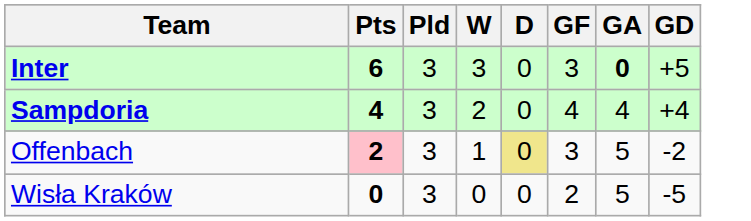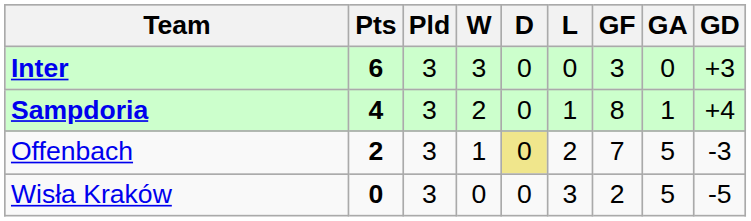 <table class="wikitable" style="text-align:center;">
 <tr>
 <th width=200>Team</th>
 <th width=20>Pts</th>
 <th width=20>Pld</th>
 <th width=20>W</th>
 <th width=20>D</th>
+<th width=20>L</th>
 <th width=20>GF</th>
 <th width=20>GA</th>
 <th width=20>GD</th>
 </tr>
 <tr style="background:#ccffcc">
 <td style="text-align:left"><strong> <a href='#'>Inter</a></strong></td>
 <td><strong>6</strong></td>
 <td>3</td>
 <td>3</td>
 <td>0</td>
+<td>0</td>
 <td>3</td>
-<td><strong>0</strong></td>
-<td>+5</td>
+<td>0</td>
+<td>+3</td>
 </tr>
 <tr style="background:#ccffcc">
 <td style="text-align:left"><strong> <a href='#'>Sampdoria</a></strong></td>
 <td><strong>4</strong></td>
 <td>3</td>
 <td>2</td>
 <td>0</td>
-<td>4</td>
-<td>4</td>
+<td>1</td>
+<td>8</td>
+<td>1</td>
 <td>+4</td>
 </tr>
 <tr>
 <td style="text-align:left"> <a href='#'>Offenbach</a></td>
-<td style="background: pink;"><strong>2</strong></td>
+<td><strong>2</strong></td>
 <td>3</td>
 <td>1</td>
 <td style="background: khaki;">0</td>
-<td>3</td>
+<td>2</td>
+<td>7</td>
 <td>5</td>
-<td>-2</td>
+<td>-3</td>
 </tr>
 <tr>
 <td style="text-align:left"> <a href='#'>Wisła Kraków</a></td>
 <td><strong>0</strong></td>
 <td>3</td>
 <td>0</td>
 <td>0</td>
+<td>3</td>
 <td>2</td>
 <td>5</td>
 <td>-5</td>
 </tr>
 </table>
